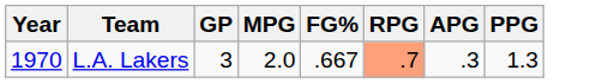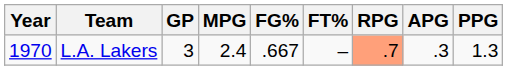 <table class="wikitable sortable" style="font-size:95%; text-align:right;">
 <tr>
 <th>Year</th>
 <th>Team</th>
 <th>GP</th>
 <th>MPG</th>
 <th>FG%</th>
+<th>FT%</th>
 <th>RPG</th>
 <th>APG</th>
 <th>PPG</th>
 </tr>
 <tr>
 <td style="text-align:left;"><a href='#'>1970</a></td>
 <td style="text-align:left;"><a href='#'>L.A. Lakers</a></td>
 <td>3</td>
-<td>2.0</td>
+<td>2.4</td>
 <td>.667</td>
+<td>–</td>
 <td style="background: lightsalmon;">.7</td>
 <td>.3</td>
 <td>1.3</td>
 </tr>
 </table>
